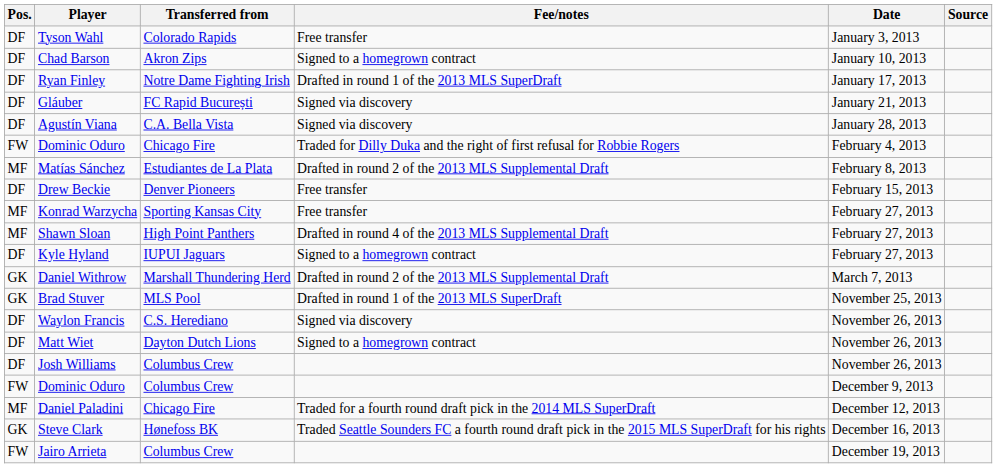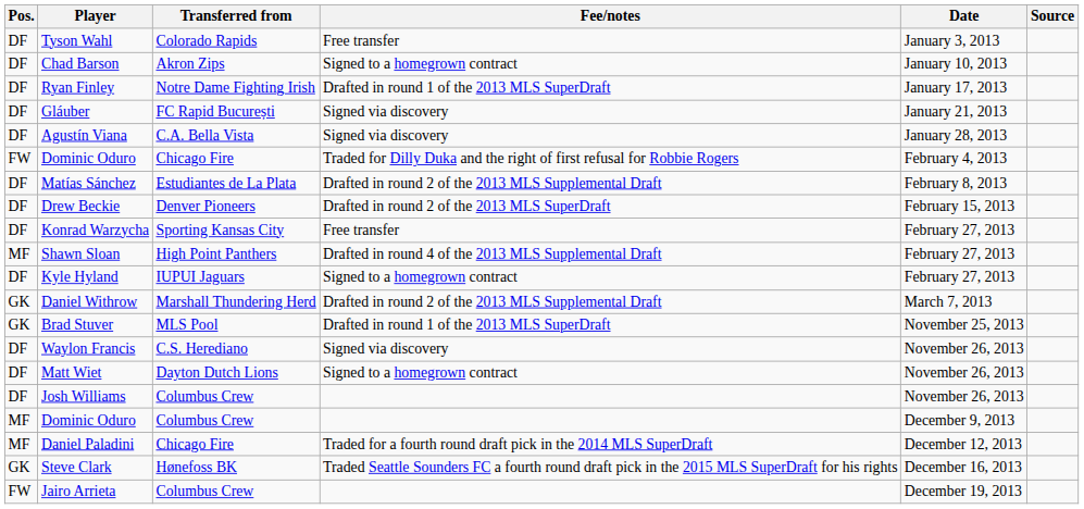 <table class="wikitable sortable" style="text-align: left">
 <tr>
 <th><strong>Pos.</strong></th>
 <th><strong>Player</strong></th>
 <th><strong>Transferred from</strong></th>
 <th><strong>Fee/notes</strong></th>
 <th><strong>Date</strong></th>
 <th><strong>Source</strong></th>
 </tr>
 <tr>
 <td>DF</td>
 <td> <a href='#'>Tyson Wahl</a></td>
 <td> <a href='#'>Colorado Rapids</a></td>
 <td>Free transfer</td>
 <td>January 3, 2013</td>
 <td align=center></td>
 </tr>
 <tr>
 <td>DF</td>
 <td> <a href='#'>Chad Barson</a></td>
 <td> <a href='#'>Akron Zips</a></td>
 <td>Signed to a <a href='#'>homegrown</a> contract</td>
 <td>January 10, 2013</td>
 <td align=center></td>
 </tr>
 <tr>
 <td>DF</td>
 <td> <a href='#'>Ryan Finley</a></td>
 <td> <a href='#'>Notre Dame Fighting Irish</a></td>
 <td>Drafted in round 1 of the <a href='#'>2013 MLS SuperDraft</a></td>
 <td>January 17, 2013</td>
 <td align=center></td>
 </tr>
 <tr>
 <td>DF</td>
 <td> <a href='#'>Gláuber</a></td>
 <td> <a href='#'>FC Rapid București</a></td>
 <td>Signed via discovery</td>
 <td>January 21, 2013</td>
 <td align=center></td>
 </tr>
 <tr>
 <td>DF</td>
 <td> <a href='#'>Agustín Viana</a></td>
 <td> <a href='#'>C.A. Bella Vista</a></td>
 <td>Signed via discovery</td>
 <td>January 28, 2013</td>
 <td align=center></td>
 </tr>
 <tr>
 <td>FW</td>
 <td> <a href='#'>Dominic Oduro</a></td>
 <td> <a href='#'>Chicago Fire</a></td>
 <td>Traded for <a href='#'>Dilly Duka</a> and the right of first refusal for <a href='#'>Robbie Rogers</a></td>
 <td>February 4, 2013</td>
 <td align=center></td>
 </tr>
 <tr>
-<td>MF</td>
+<td>DF</td>
 <td> <a href='#'>Matías Sánchez</a></td>
 <td> <a href='#'>Estudiantes de La Plata</a></td>
 <td>Drafted in round 2 of the <a href='#'>2013 MLS Supplemental Draft</a></td>
 <td>February 8, 2013</td>
 <td align=center></td>
 </tr>
 <tr>
 <td>DF</td>
 <td> <a href='#'>Drew Beckie</a></td>
 <td> <a href='#'>Denver Pioneers</a></td>
-<td>Free transfer</td>
+<td>Drafted in round 2 of the <a href='#'>2013 MLS SuperDraft</a></td>
 <td>February 15, 2013</td>
 <td align=center></td>
 </tr>
 <tr>
-<td>MF</td>
+<td>DF</td>
 <td> <a href='#'>Konrad Warzycha</a></td>
 <td> <a href='#'>Sporting Kansas City</a></td>
 <td>Free transfer</td>
 <td>February 27, 2013</td>
 <td align=center></td>
 </tr>
 <tr>
 <td>MF</td>
 <td> <a href='#'>Shawn Sloan</a></td>
 <td> <a href='#'>High Point Panthers</a></td>
 <td>Drafted in round 4 of the <a href='#'>2013 MLS Supplemental Draft</a></td>
 <td>February 27, 2013</td>
 <td align=center></td>
 </tr>
 <tr>
 <td>DF</td>
 <td> <a href='#'>Kyle Hyland</a></td>
 <td> <a href='#'>IUPUI Jaguars</a></td>
 <td>Signed to a <a href='#'>homegrown</a> contract</td>
 <td>February 27, 2013</td>
 <td align=center></td>
 </tr>
 <tr>
 <td>GK</td>
 <td> <a href='#'>Daniel Withrow</a></td>
 <td> <a href='#'>Marshall Thundering Herd</a></td>
 <td>Drafted in round 2 of the <a href='#'>2013 MLS Supplemental Draft</a></td>
 <td>March 7, 2013</td>
 <td align=center></td>
 </tr>
 <tr>
 <td>GK</td>
 <td> <a href='#'>Brad Stuver</a></td>
 <td> <a href='#'>MLS Pool</a></td>
 <td>Drafted in round 1 of the <a href='#'>2013 MLS SuperDraft</a></td>
 <td>November 25, 2013</td>
 <td align=center></td>
 </tr>
 <tr>
 <td>DF</td>
 <td> <a href='#'>Waylon Francis</a></td>
 <td> <a href='#'>C.S. Herediano</a></td>
 <td>Signed via discovery</td>
 <td>November 26, 2013</td>
 <td align=center></td>
 </tr>
 <tr>
 <td>DF</td>
 <td> <a href='#'>Matt Wiet</a></td>
 <td> <a href='#'>Dayton Dutch Lions</a></td>
 <td>Signed to a <a href='#'>homegrown</a> contract</td>
 <td>November 26, 2013</td>
 <td align=center></td>
 </tr>
 <tr>
 <td>DF</td>
 <td> <a href='#'>Josh Williams</a></td>
 <td> <a href='#'>Columbus Crew</a></td>
 <td></td>
 <td>November 26, 2013</td>
 <td align=center></td>
 </tr>
 <tr>
-<td>FW</td>
+<td>MF</td>
 <td> <a href='#'>Dominic Oduro</a></td>
 <td> <a href='#'>Columbus Crew</a></td>
 <td></td>
 <td>December 9, 2013</td>
 <td align=center></td>
 </tr>
 <tr>
 <td>MF</td>
 <td> <a href='#'>Daniel Paladini</a></td>
 <td> <a href='#'>Chicago Fire</a></td>
 <td>Traded for a fourth round draft pick in the <a href='#'>2014 MLS SuperDraft</a></td>
 <td>December 12, 2013</td>
 <td align=center></td>
 </tr>
 <tr>
 <td>GK</td>
 <td> <a href='#'>Steve Clark</a></td>
 <td> <a href='#'>Hønefoss BK</a></td>
 <td>Traded <a href='#'>Seattle Sounders FC</a> a fourth round draft pick in the <a href='#'>2015 MLS SuperDraft</a> for his rights</td>
 <td>December 16, 2013</td>
 <td align=center></td>
 </tr>
 <tr>
 <td>FW</td>
 <td> <a href='#'>Jairo Arrieta</a></td>
 <td> <a href='#'>Columbus Crew</a></td>
 <td></td>
 <td>December 19, 2013</td>
 <td align=center></td>
 </tr>
 </table>
